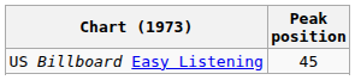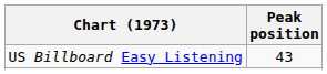 <table class="wikitable sortable">
 <tr>
 <th align="left">Chart (1973)</th>
 <th style="text-align:center;">Peak<br>position</th>
 </tr>
 <tr>
 <td align="left">US <em>Billboard</em> <a href='#'>Easy Listening</a></td>
-<td align="center">45</td>
+<td align="center">43</td>
 </tr>
 <tr>
 </tr>
 <tr>
 </tr>
 </table>
